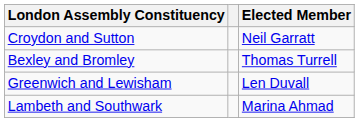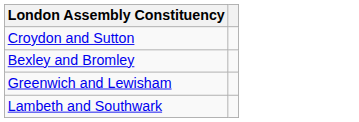 <table class="wikitable">
 <tr>
 <th>London Assembly Constituency</th>
 <th> </th>
-<th>Elected Member</th>
 </tr>
 <tr>
 <td><a href='#'>Croydon and Sutton</a></td>
 <td></td>
-<td><a href='#'>Neil Garratt</a></td>
 </tr>
 <tr>
 <td><a href='#'>Bexley and Bromley</a></td>
 <td></td>
-<td><a href='#'>Thomas Turrell</a></td>
 </tr>
 <tr>
 <td><a href='#'>Greenwich and Lewisham</a></td>
 <td></td>
-<td><a href='#'>Len Duvall</a></td>
 </tr>
 <tr>
 <td><a href='#'>Lambeth and Southwark</a></td>
 <td></td>
-<td><a href='#'>Marina Ahmad</a></td>
 </tr>
 </table>
